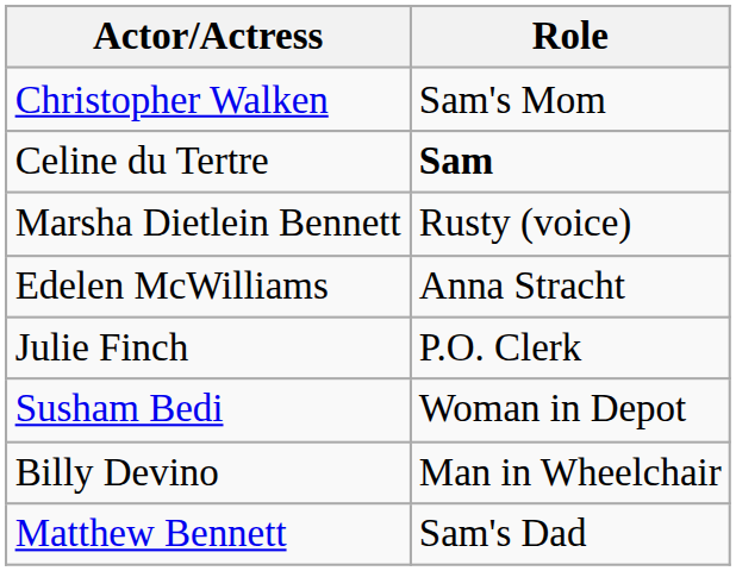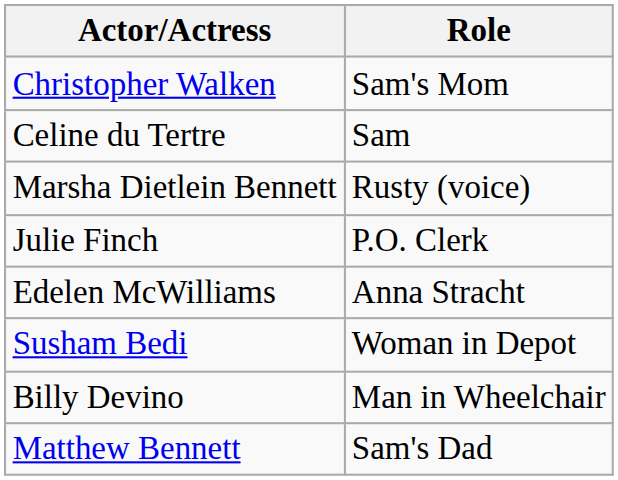 <table class="wikitable">
 <tr>
 <th>Actor/Actress</th>
 <th>Role</th>
 </tr>
 <tr>
 <td><a href='#'>Christopher Walken</a></td>
 <td>Sam's Mom</td>
 </tr>
 <tr>
 <td>Celine du Tertre</td>
-<td><strong>Sam</strong></td>
+<td>Sam</td>
 </tr>
 <tr>
 <td>Marsha Dietlein Bennett</td>
 <td>Rusty (voice)</td>
 </tr>
 <tr>
+<td>Julie Finch</td>
+<td>P.O. Clerk</td>
+</tr>
+<tr>
 <td>Edelen McWilliams</td>
 <td>Anna Stracht</td>
-</tr>
-<tr>
-<td>Julie Finch</td>
-<td>P.O. Clerk</td>
 </tr>
 <tr>
 <td><a href='#'>Susham Bedi</a></td>
 <td>Woman in Depot</td>
 </tr>
 <tr>
 <td>Billy Devino</td>
 <td>Man in Wheelchair</td>
 </tr>
 <tr>
 <td><a href='#'>Matthew Bennett</a></td>
 <td>Sam's Dad</td>
 </tr>
 </table>
